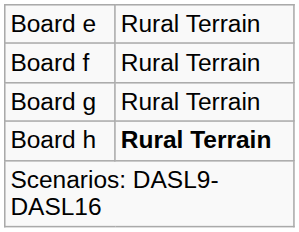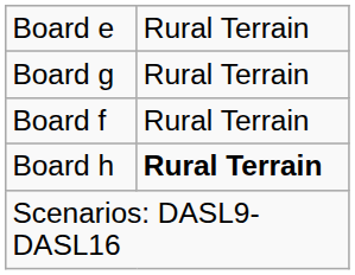 <table class="wikitable floatright" style=width:190px;>
 <tr>
 <td>Board e</td>
 <td>Rural Terrain</td>
 </tr>
 <tr>
-<td>Board f</td>
+<td>Board g</td>
 <td>Rural Terrain</td>
 </tr>
 <tr>
-<td>Board g</td>
+<td>Board f</td>
 <td>Rural Terrain</td>
 </tr>
 <tr>
 <td>Board h</td>
 <td><strong>Rural Terrain</strong></td>
 </tr>
 <tr>
 <td colspan=2>Scenarios: DASL9-DASL16</td>
 </tr>
 </table>
